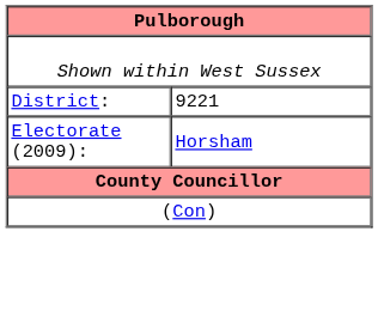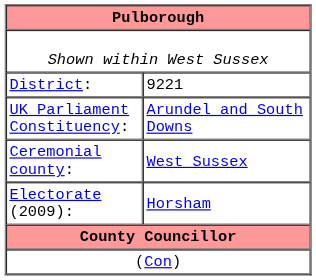 <table class="vcard" border=1 cellpadding=2 cellspacing=0 align=right width=260 style=margin-left:0.5em;>
 <tr>
 <th class="fn org" colspan=2 align=center bgcolor="#ff9999"><strong>Pulborough</strong></th>
 </tr>
 <tr>
 <td colspan=2 align=center><br><em>Shown within West Sussex</em></td>
 </tr>
 <tr class="note">
 <td width="45%"><a href='#'>District</a>:</td>
 <td>9221</td>
 </tr>
 <tr class="note">
+<td><a href='#'>UK Parliament Constituency</a>:</td>
+<td><a href='#'>Arundel and South Downs</a></td>
+</tr>
+<tr class="note">
+<td><a href='#'>Ceremonial county</a>:</td>
+<td><a href='#'>West Sussex</a></td>
+</tr>
+<tr class="note">
 <td><a href='#'>Electorate</a> (2009):</td>
 <td><a href='#'>Horsham</a></td>
 </tr>
 <tr>
 <th colspan=2 align=center bgcolor="#ff9999">County Councillor</th>
 </tr>
 <tr>
 <td colspan=2 align=center> (<a href='#'>Con</a>)</td>
 </tr>
 </table>
